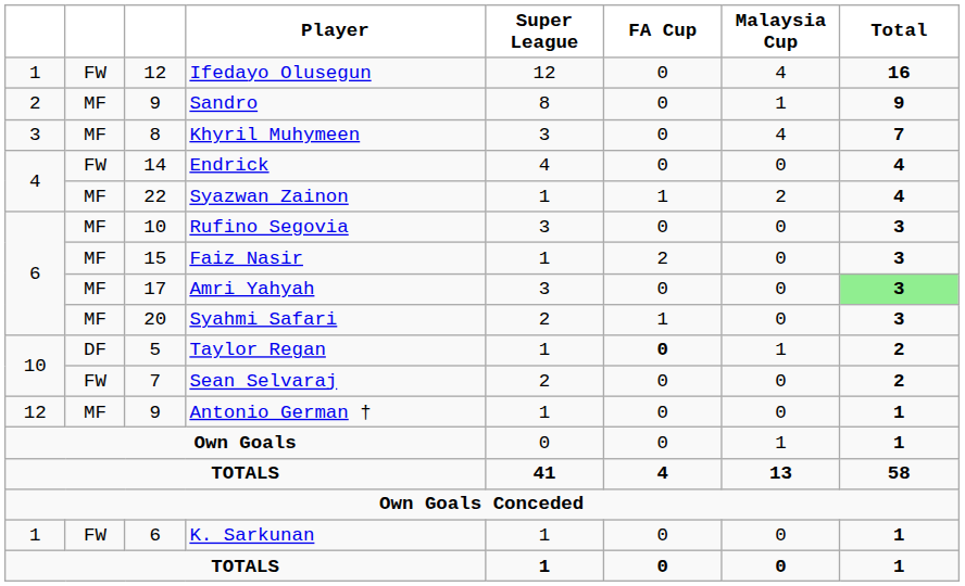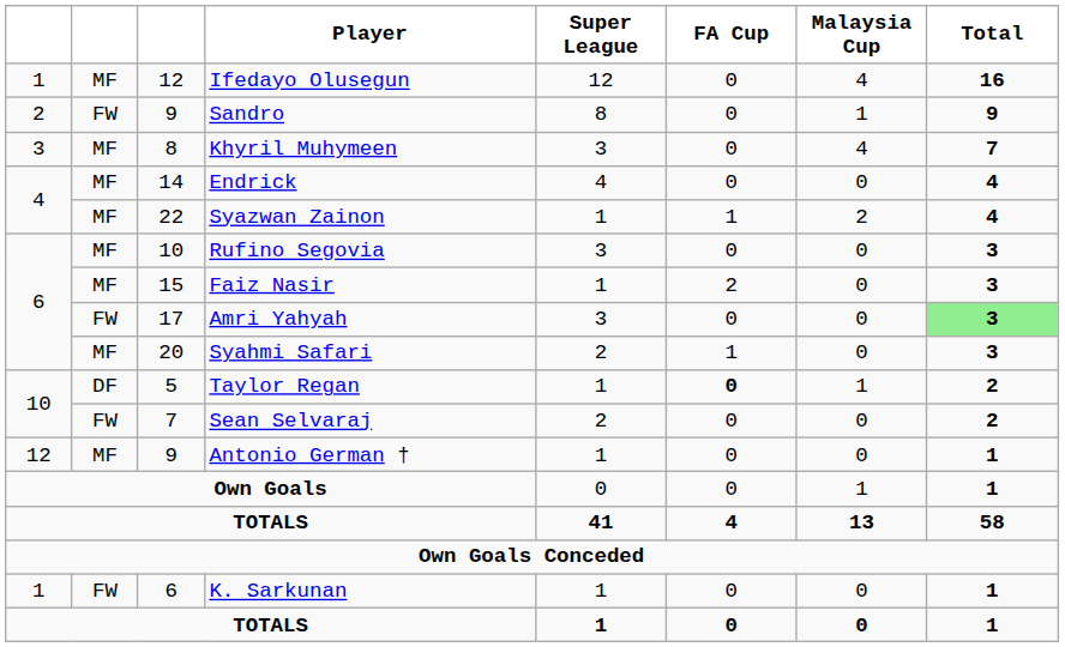 <table class="wikitable" style="text-align:center;">
 <tr>
 <th style="background:white; color:black; width:35px;"></th>
 <th style="background:white; color:black; width:35px;"></th>
 <th style="background:white; color:black; width:35px;"></th>
 <th style="background:white; color:black; width:200px;">Player</th>
 <th style="background:white; color:black; width:75px;">Super League</th>
 <th style="background:white; color:black; width:75px;">FA Cup</th>
 <th style="background:white; color:black; width:75px;">Malaysia Cup</th>
 <th style="background:white; color:black; width:75px;">Total</th>
 </tr>
 <tr>
 <td>1</td>
-<td>FW</td>
+<td>MF</td>
 <td>12</td>
 <td align="left"> <a href='#'>Ifedayo Olusegun</a></td>
 <td>12</td>
 <td>0</td>
 <td>4</td>
 <td><strong>16</strong></td>
 </tr>
 <tr>
 <td>2</td>
-<td>MF</td>
+<td>FW</td>
 <td>9</td>
 <td align="left"> <a href='#'>Sandro</a></td>
 <td>8</td>
 <td>0</td>
 <td>1</td>
 <td><strong>9</strong></td>
 </tr>
 <tr>
 <td>3</td>
 <td>MF</td>
 <td>8</td>
 <td align="left"> <a href='#'>Khyril Muhymeen</a></td>
 <td>3</td>
 <td>0</td>
 <td>4</td>
 <td><strong>7</strong></td>
 </tr>
 <tr>
 <td rowspan="2">4</td>
-<td>FW</td>
+<td>MF</td>
 <td>14</td>
 <td align="left"> <a href='#'>Endrick</a></td>
 <td>4</td>
 <td>0</td>
 <td>0</td>
 <td><strong>4</strong></td>
 </tr>
 <tr>
 <td>MF</td>
 <td>22</td>
 <td align="left"> <a href='#'>Syazwan Zainon</a></td>
 <td>1</td>
 <td>1</td>
 <td>2</td>
 <td><strong>4</strong></td>
 </tr>
 <tr>
 <td rowspan="4">6</td>
 <td>MF</td>
 <td>10</td>
 <td align="left"> <a href='#'>Rufino Segovia</a></td>
 <td>3</td>
 <td>0</td>
 <td>0</td>
 <td><strong>3</strong></td>
 </tr>
 <tr>
 <td>MF</td>
 <td>15</td>
 <td align="left"> <a href='#'>Faiz Nasir</a></td>
 <td>1</td>
 <td>2</td>
 <td>0</td>
 <td><strong>3</strong></td>
 </tr>
 <tr>
-<td>MF</td>
+<td>FW</td>
 <td>17</td>
 <td align="left"> <a href='#'>Amri Yahyah</a></td>
 <td>3</td>
 <td>0</td>
 <td>0</td>
 <td style="background: lightgreen;"><strong>3</strong></td>
 </tr>
 <tr>
 <td>MF</td>
 <td>20</td>
 <td align="left"> <a href='#'>Syahmi Safari</a></td>
 <td>2</td>
 <td>1</td>
 <td>0</td>
 <td><strong>3</strong></td>
 </tr>
 <tr>
 <td rowspan="2">10</td>
 <td>DF</td>
 <td>5</td>
 <td align="left"> <a href='#'>Taylor Regan</a></td>
 <td>1</td>
 <td><strong>0</strong></td>
 <td>1</td>
 <td><strong>2</strong></td>
 </tr>
 <tr>
 <td>FW</td>
 <td>7</td>
 <td align="left"> <a href='#'>Sean Selvaraj</a></td>
 <td>2</td>
 <td>0</td>
 <td>0</td>
 <td><strong>2</strong></td>
 </tr>
 <tr>
 <td>12</td>
 <td>MF</td>
 <td>9</td>
 <td align="left"> <a href='#'>Antonio German</a> †</td>
 <td>1</td>
 <td>0</td>
 <td>0</td>
 <td><strong>1</strong></td>
 </tr>
 <tr>
 <td colspan="4"><strong>Own Goals</strong></td>
 <td>0</td>
 <td>0</td>
 <td>1</td>
 <td><strong>1</strong></td>
 </tr>
 <tr>
 <td colspan="4"><strong>TOTALS</strong></td>
 <td><strong>41</strong></td>
 <td><strong>4</strong></td>
 <td><strong>13</strong></td>
 <td><strong>58</strong></td>
 </tr>
 <tr>
 <td colspan="9"><strong>Own Goals Conceded</strong></td>
 </tr>
 <tr>
 <td>1</td>
 <td>FW</td>
 <td>6</td>
 <td align="left"> <a href='#'>K. Sarkunan</a></td>
 <td>1</td>
 <td>0</td>
 <td>0</td>
 <td><strong>1</strong></td>
 </tr>
 <tr>
 <td colspan="4"><strong>TOTALS</strong></td>
 <td><strong>1</strong></td>
 <td><strong>0</strong></td>
 <td><strong>0</strong></td>
 <td><strong>1</strong></td>
 </tr>
 </table>
